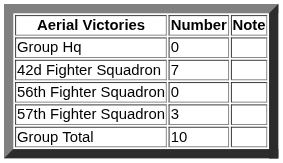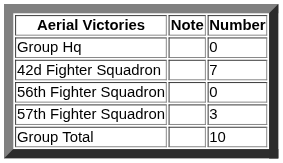 <table border="10">
 <tr>
 <th>Aerial Victories</th>
+<th>Note</th>
 <th>Number</th>
-<th>Note</th>
 </tr>
 <tr>
 <td>Group Hq</td>
+<td></td>
 <td>0</td>
-<td></td>
 </tr>
 <tr>
 <td>42d Fighter Squadron</td>
+<td></td>
 <td>7</td>
-<td></td>
 </tr>
 <tr>
 <td>56th Fighter Squadron</td>
+<td></td>
 <td>0</td>
-<td></td>
 </tr>
 <tr>
 <td>57th Fighter Squadron</td>
+<td></td>
 <td>3</td>
-<td></td>
 </tr>
 <tr>
 <td>Group Total</td>
+<td></td>
 <td>10</td>
-<td></td>
 </tr>
 </table>
